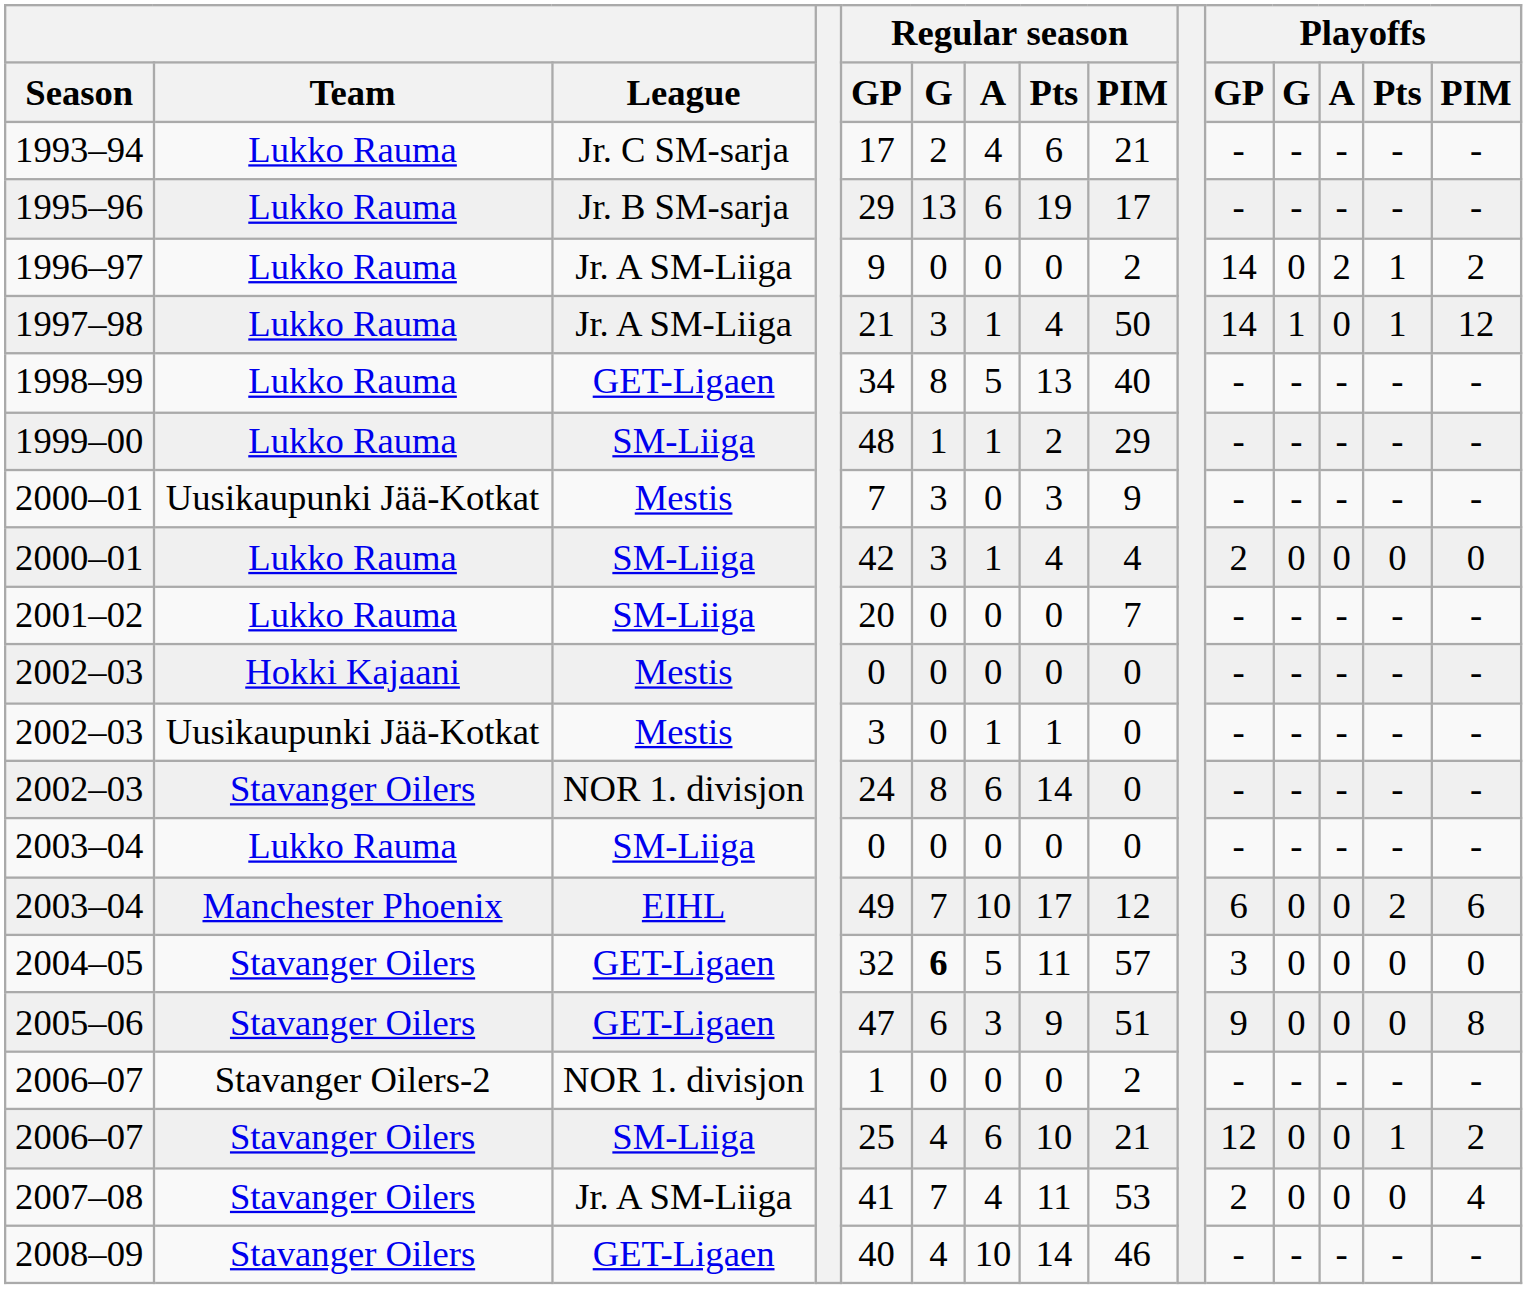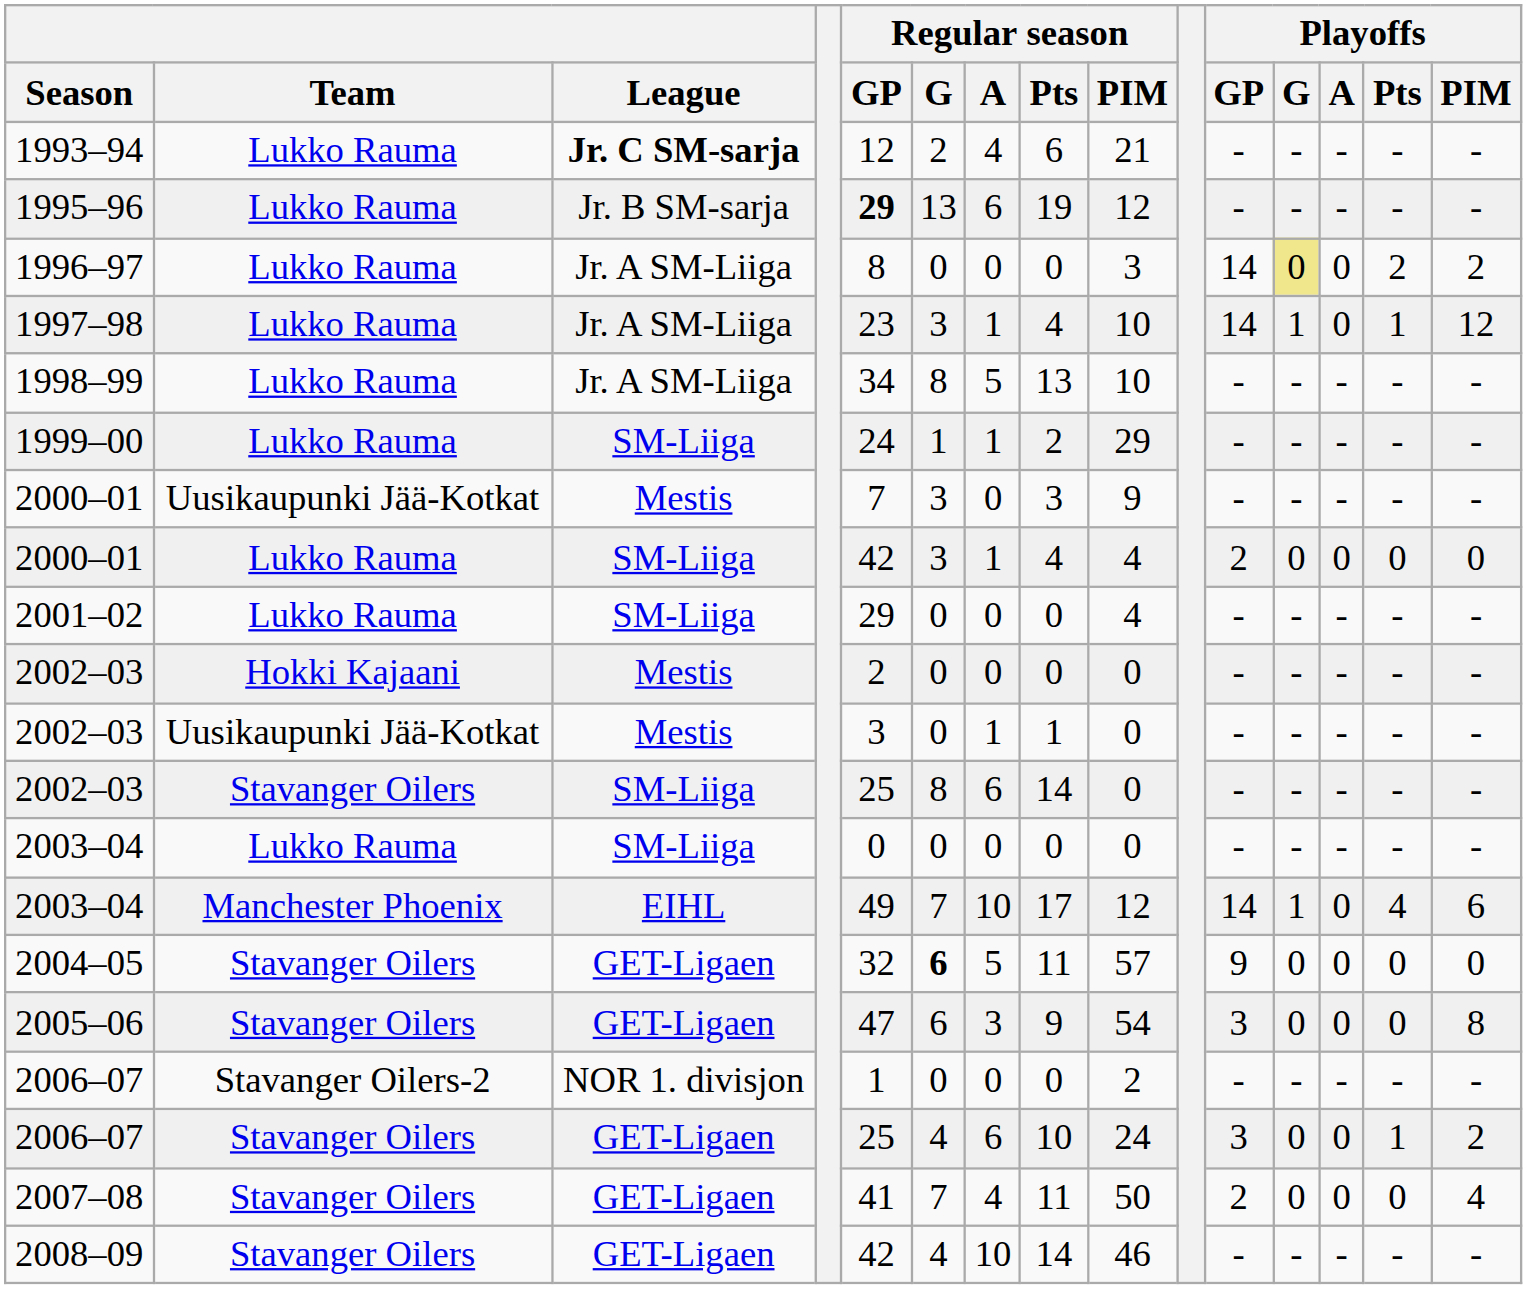 <table class="wikitable"| BORDER="0" CELLPADDING="1" CELLSPACING="0" width="75%" style="text-align:center">
 <tr bgcolor="#e0e0e0">
 <th colspan="3" bgcolor="#ffffff"> </th>
 <th rowspan="99" bgcolor="#ffffff"> </th>
 <th colspan="5">Regular season</th>
 <th rowspan="99" bgcolor="#ffffff"> </th>
 <th colspan="5">Playoffs</th>
 </tr>
 <tr bgcolor="#e0e0e0">
 <th>Season</th>
 <th>Team</th>
 <th>League</th>
 <th>GP</th>
 <th>G</th>
 <th>A</th>
 <th>Pts</th>
 <th>PIM</th>
 <th>GP</th>
 <th>G</th>
 <th>A</th>
 <th>Pts</th>
 <th>PIM</th>
 </tr>
 <tr ALIGN="center">
 <td>1993–94</td>
 <td><a href='#'>Lukko Rauma</a></td>
-<td>Jr. C SM-sarja</td>
-<td>17</td>
+<td><strong>Jr. C SM-sarja</strong></td>
+<td>12</td>
 <td>2</td>
 <td>4</td>
 <td>6</td>
 <td>21</td>
 <td>-</td>
 <td>-</td>
 <td>-</td>
 <td>-</td>
 <td>-</td>
 </tr>
 <tr ALIGN="center" bgcolor="#f0f0f0">
 <td>1995–96</td>
 <td><a href='#'>Lukko Rauma</a></td>
 <td>Jr. B SM-sarja</td>
-<td>29</td>
+<td><strong>29</strong></td>
 <td>13</td>
 <td>6</td>
 <td>19</td>
-<td>17</td>
+<td>12</td>
 <td>-</td>
 <td>-</td>
 <td>-</td>
 <td>-</td>
 <td>-</td>
 </tr>
 <tr ALIGN="center">
 <td>1996–97</td>
 <td><a href='#'>Lukko Rauma</a></td>
 <td>Jr. A SM-Liiga</td>
-<td>9</td>
+<td>8</td>
 <td>0</td>
 <td>0</td>
 <td>0</td>
-<td>2</td>
+<td>3</td>
 <td>14</td>
+<td style="background: khaki;">0</td>
 <td>0</td>
 <td>2</td>
-<td>1</td>
 <td>2</td>
 </tr>
 <tr ALIGN="center" bgcolor="#f0f0f0">
 <td>1997–98</td>
 <td><a href='#'>Lukko Rauma</a></td>
 <td>Jr. A SM-Liiga</td>
-<td>21</td>
+<td>23</td>
 <td>3</td>
 <td>1</td>
 <td>4</td>
-<td>50</td>
+<td>10</td>
 <td>14</td>
 <td>1</td>
 <td>0</td>
 <td>1</td>
 <td>12</td>
 </tr>
 <tr ALIGN="center">
 <td>1998–99</td>
 <td><a href='#'>Lukko Rauma</a></td>
-<td><a href='#'>GET-Ligaen</a></td>
+<td>Jr. A SM-Liiga</td>
 <td>34</td>
 <td>8</td>
 <td>5</td>
 <td>13</td>
-<td>40</td>
+<td>10</td>
 <td>-</td>
 <td>-</td>
 <td>-</td>
 <td>-</td>
 <td>-</td>
 </tr>
 <tr ALIGN="center" bgcolor="#f0f0f0">
 <td>1999–00</td>
 <td><a href='#'>Lukko Rauma</a></td>
 <td><a href='#'>SM-Liiga</a></td>
-<td>48</td>
+<td>24</td>
 <td>1</td>
 <td>1</td>
 <td>2</td>
 <td>29</td>
 <td>-</td>
 <td>-</td>
 <td>-</td>
 <td>-</td>
 <td>-</td>
 </tr>
 <tr ALIGN="center">
 <td>2000–01</td>
 <td>Uusikaupunki Jää-Kotkat</td>
 <td><a href='#'>Mestis</a></td>
 <td>7</td>
 <td>3</td>
 <td>0</td>
 <td>3</td>
 <td>9</td>
 <td>-</td>
 <td>-</td>
 <td>-</td>
 <td>-</td>
 <td>-</td>
 </tr>
 <tr ALIGN="center" bgcolor="#f0f0f0">
 <td>2000–01</td>
 <td><a href='#'>Lukko Rauma</a></td>
 <td><a href='#'>SM-Liiga</a></td>
 <td>42</td>
 <td>3</td>
 <td>1</td>
 <td>4</td>
 <td>4</td>
 <td>2</td>
 <td>0</td>
 <td>0</td>
 <td>0</td>
 <td>0</td>
 </tr>
 <tr ALIGN="center">
 <td>2001–02</td>
 <td><a href='#'>Lukko Rauma</a></td>
 <td><a href='#'>SM-Liiga</a></td>
-<td>20</td>
+<td>29</td>
 <td>0</td>
 <td>0</td>
 <td>0</td>
-<td>7</td>
+<td>4</td>
 <td>-</td>
 <td>-</td>
 <td>-</td>
 <td>-</td>
 <td>-</td>
 </tr>
 <tr ALIGN="center" bgcolor="#f0f0f0">
 <td>2002–03</td>
 <td><a href='#'>Hokki Kajaani</a></td>
 <td><a href='#'>Mestis</a></td>
-<td>0</td>
+<td>2</td>
 <td>0</td>
 <td>0</td>
 <td>0</td>
 <td>0</td>
 <td>-</td>
 <td>-</td>
 <td>-</td>
 <td>-</td>
 <td>-</td>
 </tr>
 <tr ALIGN="center">
 <td>2002–03</td>
 <td>Uusikaupunki Jää-Kotkat</td>
 <td><a href='#'>Mestis</a></td>
 <td>3</td>
 <td>0</td>
 <td>1</td>
 <td>1</td>
 <td>0</td>
 <td>-</td>
 <td>-</td>
 <td>-</td>
 <td>-</td>
 <td>-</td>
 </tr>
 <tr ALIGN="center" bgcolor="#f0f0f0">
 <td>2002–03</td>
 <td><a href='#'>Stavanger Oilers</a></td>
-<td>NOR 1. divisjon</td>
-<td>24</td>
+<td><a href='#'>SM-Liiga</a></td>
+<td>25</td>
 <td>8</td>
 <td>6</td>
 <td>14</td>
 <td>0</td>
 <td>-</td>
 <td>-</td>
 <td>-</td>
 <td>-</td>
 <td>-</td>
 </tr>
 <tr ALIGN="center">
 <td>2003–04</td>
 <td><a href='#'>Lukko Rauma</a></td>
 <td><a href='#'>SM-Liiga</a></td>
 <td>0</td>
 <td>0</td>
 <td>0</td>
 <td>0</td>
 <td>0</td>
 <td>-</td>
 <td>-</td>
 <td>-</td>
 <td>-</td>
 <td>-</td>
 </tr>
 <tr ALIGN="center" bgcolor="#f0f0f0">
 <td>2003–04</td>
 <td><a href='#'>Manchester Phoenix</a></td>
 <td><a href='#'>EIHL</a></td>
 <td>49</td>
 <td>7</td>
 <td>10</td>
 <td>17</td>
 <td>12</td>
-<td>6</td>
+<td>14</td>
+<td>1</td>
 <td>0</td>
-<td>0</td>
-<td>2</td>
+<td>4</td>
 <td>6</td>
 </tr>
 <tr ALIGN="center">
 <td>2004–05</td>
 <td><a href='#'>Stavanger Oilers</a></td>
 <td><a href='#'>GET-Ligaen</a></td>
 <td>32</td>
 <td><strong>6</strong></td>
 <td>5</td>
 <td>11</td>
 <td>57</td>
-<td>3</td>
+<td>9</td>
 <td>0</td>
 <td>0</td>
 <td>0</td>
 <td>0</td>
 </tr>
 <tr ALIGN="center" bgcolor="#f0f0f0">
 <td>2005–06</td>
 <td><a href='#'>Stavanger Oilers</a></td>
 <td><a href='#'>GET-Ligaen</a></td>
 <td>47</td>
 <td>6</td>
 <td>3</td>
 <td>9</td>
-<td>51</td>
-<td>9</td>
+<td>54</td>
+<td>3</td>
 <td>0</td>
 <td>0</td>
 <td>0</td>
 <td>8</td>
 </tr>
 <tr ALIGN="center">
 <td>2006–07</td>
 <td>Stavanger Oilers-2</td>
 <td>NOR 1. divisjon</td>
 <td>1</td>
 <td>0</td>
 <td>0</td>
 <td>0</td>
 <td>2</td>
 <td>-</td>
 <td>-</td>
 <td>-</td>
 <td>-</td>
 <td>-</td>
 </tr>
 <tr ALIGN="center" bgcolor="#f0f0f0">
 <td>2006–07</td>
 <td><a href='#'>Stavanger Oilers</a></td>
-<td><a href='#'>SM-Liiga</a></td>
+<td><a href='#'>GET-Ligaen</a></td>
 <td>25</td>
 <td>4</td>
 <td>6</td>
 <td>10</td>
-<td>21</td>
-<td>12</td>
+<td>24</td>
+<td>3</td>
 <td>0</td>
 <td>0</td>
 <td>1</td>
 <td>2</td>
 </tr>
 <tr ALIGN="center">
 <td>2007–08</td>
 <td><a href='#'>Stavanger Oilers</a></td>
-<td>Jr. A SM-Liiga</td>
+<td><a href='#'>GET-Ligaen</a></td>
 <td>41</td>
 <td>7</td>
 <td>4</td>
 <td>11</td>
-<td>53</td>
+<td>50</td>
 <td>2</td>
 <td>0</td>
 <td>0</td>
 <td>0</td>
 <td>4</td>
 </tr>
 <tr ALIGN="center">
 <td>2008–09</td>
 <td><a href='#'>Stavanger Oilers</a></td>
 <td><a href='#'>GET-Ligaen</a></td>
-<td>40</td>
+<td>42</td>
 <td>4</td>
 <td>10</td>
 <td>14</td>
 <td>46</td>
 <td>-</td>
 <td>-</td>
 <td>-</td>
 <td>-</td>
 <td>-</td>
 </tr>
 </table>
